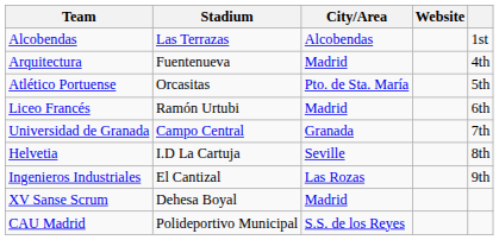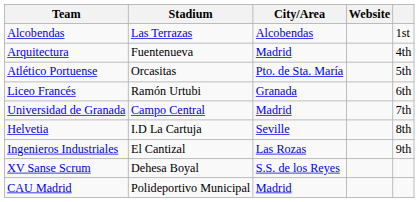 <table class="wikitable sortable">
 <tr>
 <th>Team</th>
 <th>Stadium</th>
 <th>City/Area</th>
 <th>Website</th>
 <th></th>
 </tr>
 <tr>
 <td><a href='#'>Alcobendas</a></td>
 <td><a href='#'>Las Terrazas</a></td>
 <td><a href='#'>Alcobendas</a></td>
 <td></td>
 <td>1st</td>
 </tr>
 <tr>
 <td><a href='#'>Arquitectura</a></td>
 <td>Fuentenueva</td>
 <td><a href='#'>Madrid</a></td>
 <td></td>
 <td>4th</td>
 </tr>
 <tr>
 <td><a href='#'>Atlético Portuense</a></td>
 <td>Orcasitas</td>
 <td><a href='#'>Pto. de Sta. María</a></td>
 <td></td>
 <td>5th</td>
 </tr>
 <tr>
 <td><a href='#'>Liceo Francés</a></td>
 <td>Ramón Urtubi</td>
-<td><a href='#'>Madrid</a></td>
+<td><a href='#'>Granada</a></td>
 <td></td>
 <td>6th</td>
 </tr>
 <tr>
 <td><a href='#'>Universidad de Granada</a></td>
 <td><a href='#'>Campo Central</a></td>
-<td><a href='#'>Granada</a></td>
+<td><a href='#'>Madrid</a></td>
 <td></td>
 <td>7th</td>
 </tr>
 <tr>
 <td><a href='#'>Helvetia</a></td>
 <td>I.D La Cartuja</td>
 <td><a href='#'>Seville</a></td>
 <td></td>
 <td>8th</td>
 </tr>
 <tr>
 <td><a href='#'>Ingenieros Industriales</a></td>
 <td>El Cantizal</td>
 <td><a href='#'>Las Rozas</a></td>
 <td></td>
 <td>9th</td>
 </tr>
 <tr>
 <td><a href='#'>XV Sanse Scrum</a></td>
 <td>Dehesa Boyal</td>
-<td><a href='#'>Madrid</a></td>
+<td><a href='#'>S.S. de los Reyes</a></td>
 <td></td>
 <td></td>
 </tr>
 <tr>
 <td><a href='#'>CAU Madrid</a></td>
 <td>Polideportivo Municipal</td>
-<td><a href='#'>S.S. de los Reyes</a></td>
+<td><a href='#'>Madrid</a></td>
 <td> </td>
 <td></td>
 </tr>
 </table>
